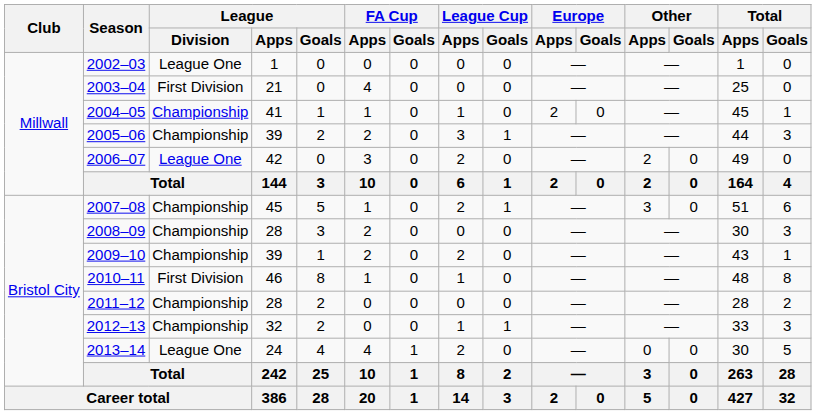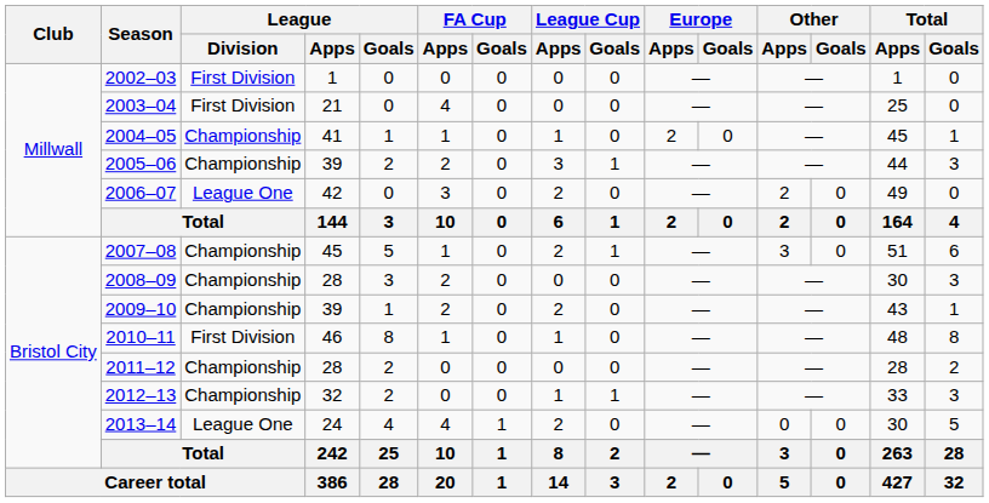 <table class="wikitable" style="text-align: center;">
 <tr>
 <th rowspan="2">Club</th>
 <th rowspan="2">Season</th>
 <th colspan="3">League</th>
 <th colspan="2"><a href='#'>FA Cup</a></th>
 <th colspan="2"><a href='#'>League Cup</a></th>
 <th colspan="2"><a href='#'>Europe</a></th>
 <th colspan="2">Other</th>
 <th colspan="2">Total</th>
 </tr>
 <tr>
 <th>Division</th>
 <th>Apps</th>
 <th>Goals</th>
 <th>Apps</th>
 <th>Goals</th>
 <th>Apps</th>
 <th>Goals</th>
 <th>Apps</th>
 <th>Goals</th>
 <th>Apps</th>
 <th>Goals</th>
 <th>Apps</th>
 <th>Goals</th>
 </tr>
 <tr>
 <td rowspan="6"><a href='#'>Millwall</a></td>
 <td><a href='#'>2002–03</a></td>
-<td>League One</td>
+<td><a href='#'>First Division</a></td>
 <td>1</td>
 <td>0</td>
 <td>0</td>
 <td>0</td>
 <td>0</td>
 <td>0</td>
 <td colspan="2">—</td>
 <td colspan="2">—</td>
 <td>1</td>
 <td>0</td>
 </tr>
 <tr>
 <td><a href='#'>2003–04</a></td>
 <td>First Division</td>
 <td>21</td>
 <td>0</td>
 <td>4</td>
 <td>0</td>
 <td>0</td>
 <td>0</td>
 <td colspan="2">—</td>
 <td colspan="2">—</td>
 <td>25</td>
 <td>0</td>
 </tr>
 <tr>
 <td><a href='#'>2004–05</a></td>
 <td><a href='#'>Championship</a></td>
 <td>41</td>
 <td>1</td>
 <td>1</td>
 <td>0</td>
 <td>1</td>
 <td>0</td>
 <td>2</td>
 <td>0</td>
 <td colspan="2">—</td>
 <td>45</td>
 <td>1</td>
 </tr>
 <tr>
 <td><a href='#'>2005–06</a></td>
 <td>Championship</td>
 <td>39</td>
 <td>2</td>
 <td>2</td>
 <td>0</td>
 <td>3</td>
 <td>1</td>
 <td colspan="2">—</td>
 <td colspan="2">—</td>
 <td>44</td>
 <td>3</td>
 </tr>
 <tr>
 <td><a href='#'>2006–07</a></td>
 <td><a href='#'>League One</a></td>
 <td>42</td>
 <td>0</td>
 <td>3</td>
 <td>0</td>
 <td>2</td>
 <td>0</td>
 <td colspan="2">—</td>
 <td>2</td>
 <td>0</td>
 <td>49</td>
 <td>0</td>
 </tr>
 <tr>
 <th colspan="2">Total</th>
 <th>144</th>
 <th>3</th>
 <th>10</th>
 <th>0</th>
 <th>6</th>
 <th>1</th>
 <th>2</th>
 <th>0</th>
 <th>2</th>
 <th>0</th>
 <th>164</th>
 <th>4</th>
 </tr>
 <tr>
 <td rowspan="8"><a href='#'>Bristol City</a></td>
 <td><a href='#'>2007–08</a></td>
 <td>Championship</td>
 <td>45</td>
 <td>5</td>
 <td>1</td>
 <td>0</td>
 <td>2</td>
 <td>1</td>
 <td colspan="2">—</td>
 <td>3</td>
 <td>0</td>
 <td>51</td>
 <td>6</td>
 </tr>
 <tr>
 <td><a href='#'>2008–09</a></td>
 <td>Championship</td>
 <td>28</td>
 <td>3</td>
 <td>2</td>
 <td>0</td>
 <td>0</td>
 <td>0</td>
 <td colspan="2">—</td>
 <td colspan="2">—</td>
 <td>30</td>
 <td>3</td>
 </tr>
 <tr>
 <td><a href='#'>2009–10</a></td>
 <td>Championship</td>
 <td>39</td>
 <td>1</td>
 <td>2</td>
 <td>0</td>
 <td>2</td>
 <td>0</td>
 <td colspan="2">—</td>
 <td colspan="2">—</td>
 <td>43</td>
 <td>1</td>
 </tr>
 <tr>
 <td><a href='#'>2010–11</a></td>
 <td>First Division</td>
 <td>46</td>
 <td>8</td>
 <td>1</td>
 <td>0</td>
 <td>1</td>
 <td>0</td>
 <td colspan="2">—</td>
 <td colspan="2">—</td>
 <td>48</td>
 <td>8</td>
 </tr>
 <tr>
 <td><a href='#'>2011–12</a></td>
 <td>Championship</td>
 <td>28</td>
 <td>2</td>
 <td>0</td>
 <td>0</td>
 <td>0</td>
 <td>0</td>
 <td colspan="2">—</td>
 <td colspan="2">—</td>
 <td>28</td>
 <td>2</td>
 </tr>
 <tr>
 <td><a href='#'>2012–13</a></td>
 <td>Championship</td>
 <td>32</td>
 <td>2</td>
 <td>0</td>
 <td>0</td>
 <td>1</td>
 <td>1</td>
 <td colspan="2">—</td>
 <td colspan="2">—</td>
 <td>33</td>
 <td>3</td>
 </tr>
 <tr>
 <td><a href='#'>2013–14</a></td>
 <td>League One</td>
 <td>24</td>
 <td>4</td>
 <td>4</td>
 <td>1</td>
 <td>2</td>
 <td>0</td>
 <td colspan="2">—</td>
 <td>0</td>
 <td>0</td>
 <td>30</td>
 <td>5</td>
 </tr>
 <tr>
 <th colspan="2">Total</th>
 <th>242</th>
 <th>25</th>
 <th>10</th>
 <th>1</th>
 <th>8</th>
 <th>2</th>
 <th colspan="2">—</th>
 <th>3</th>
 <th>0</th>
 <th>263</th>
 <th>28</th>
 </tr>
 <tr>
 <th colspan=3>Career total</th>
 <th>386</th>
 <th>28</th>
 <th>20</th>
 <th>1</th>
 <th>14</th>
 <th>3</th>
 <th>2</th>
 <th>0</th>
 <th>5</th>
 <th>0</th>
 <th>427</th>
 <th>32</th>
 </tr>
 </table>
